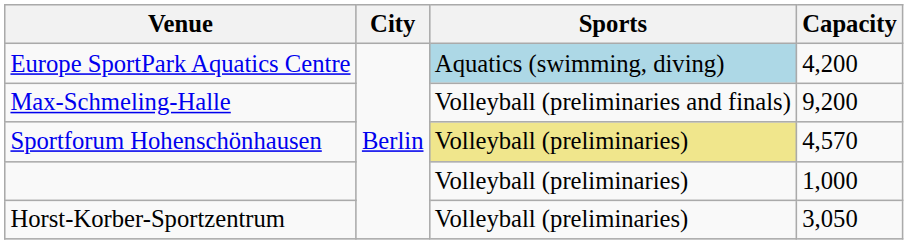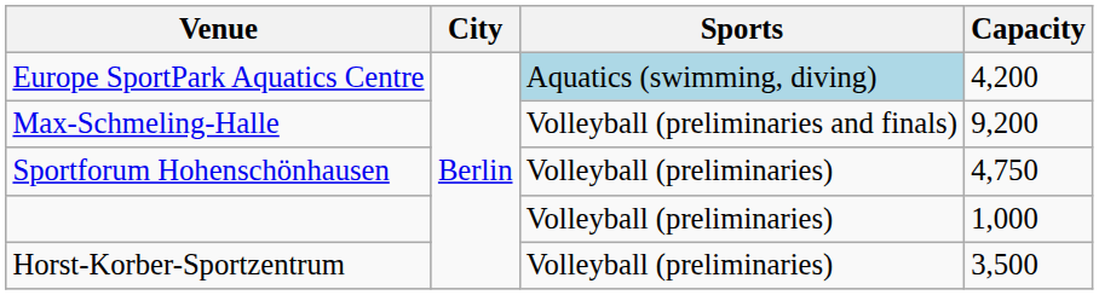 <table class="wikitable sortable">
 <tr>
 <th>Venue</th>
 <th>City</th>
 <th>Sports</th>
 <th>Capacity</th>
 </tr>
 <tr>
 <td><a href='#'>Europe SportPark Aquatics Centre</a></td>
 <td rowspan="5"><a href='#'>Berlin</a></td>
 <td style="background: lightblue;">Aquatics (swimming, diving)</td>
 <td>4,200</td>
 </tr>
 <tr>
 <td><a href='#'>Max-Schmeling-Halle</a></td>
 <td>Volleyball (preliminaries and finals)</td>
 <td>9,200</td>
 </tr>
 <tr>
 <td><a href='#'>Sportforum Hohenschönhausen</a></td>
-<td style="background: khaki;">Volleyball (preliminaries)</td>
-<td>4,570</td>
+<td>Volleyball (preliminaries)</td>
+<td>4,750</td>
 </tr>
 <tr>
 <td></td>
 <td>Volleyball (preliminaries)</td>
 <td>1,000</td>
 </tr>
 <tr>
 <td>Horst-Korber-Sportzentrum</td>
 <td>Volleyball (preliminaries)</td>
-<td>3,050</td>
+<td>3,500</td>
 </tr>
 </table>
